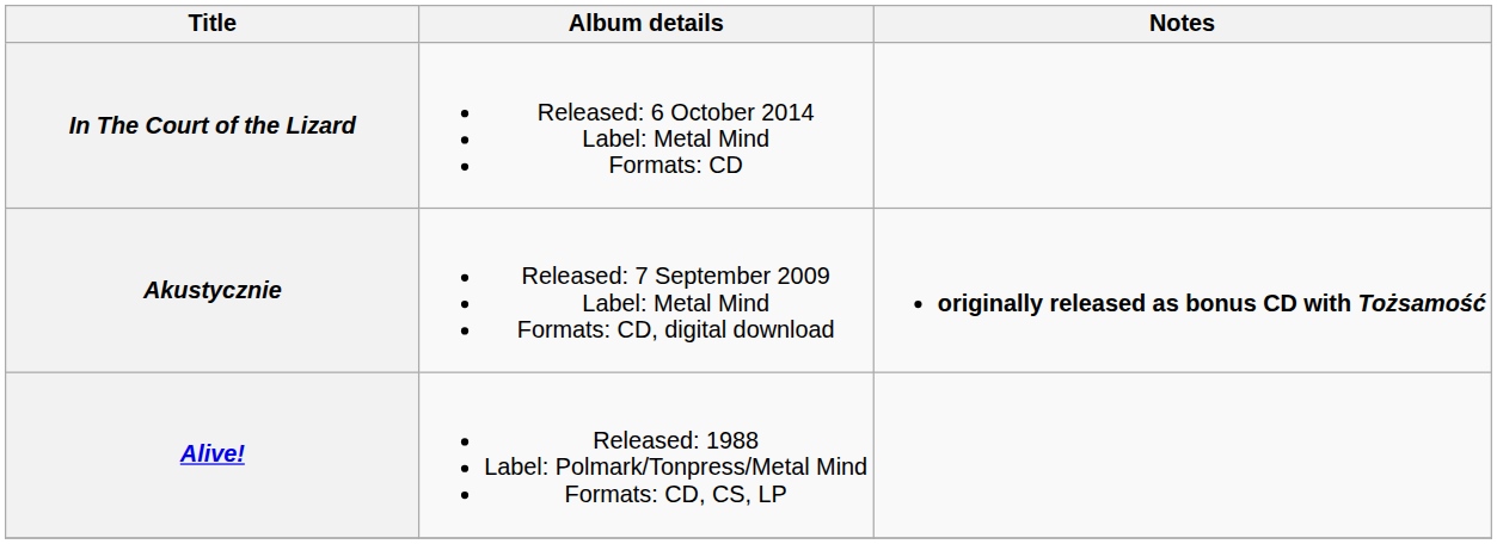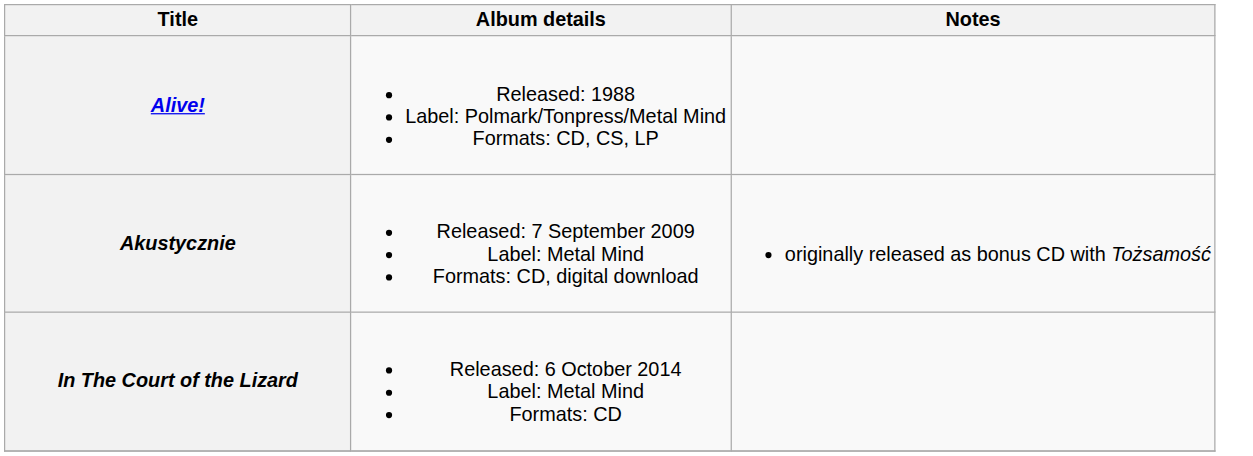 <table class="wikitable plainrowheaders" style="text-align:center;">
 <tr>
 <th scope="col" style="width:17em;">Title</th>
 <th scope="col">Album details</th>
 <th scope="col">Notes</th>
 </tr>
 <tr>
+<th scope="row"><em><a href='#'>Alive!</a></em></th>
+<td><br><ul><li>Released: 1988</li><li>Label: Polmark/Tonpress/Metal Mind</li><li>Formats: CD, CS, LP</li></ul></td>
+<td></td>
+</tr>
+<tr>
+<th scope="row"><em>Akustycznie</em></th>
+<td><br><ul><li>Released: 7 September 2009</li><li>Label: Metal Mind</li><li>Formats: CD, digital download</li></ul></td>
+<td><br><ul><li>originally released as bonus CD with <em>Tożsamość</em></li></ul></td>
+</tr>
+<tr>
 <th scope="row"><em>In The Court of the Lizard</em></th>
 <td><br><ul><li>Released: 6 October 2014</li><li>Label: Metal Mind</li><li>Formats: CD</li></ul></td>
 <td></td>
 </tr>
 <tr>
-<th scope="row"><em>Akustycznie</em></th>
-<td><br><ul><li>Released: 7 September 2009</li><li>Label: Metal Mind</li><li>Formats: CD, digital download</li></ul></td>
-<td><strong><br><ul><li>originally released as bonus CD with <em>Tożsamość</em></li></ul></strong></td>
-</tr>
-<tr>
-<th scope="row"><em><a href='#'>Alive!</a></em></th>
-<td><br><ul><li>Released: 1988</li><li>Label: Polmark/Tonpress/Metal Mind</li><li>Formats: CD, CS, LP</li></ul></td>
-<td></td>
-</tr>
-<tr>
 </tr>
 </table>
